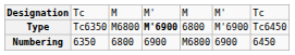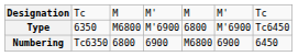 <table class="wikitable">
 <tr>
 <th>Designation</th>
 <td>Tc</td>
 <td>M</td>
 <td>M'</td>
 <td>M</td>
 <td>M'</td>
 <td>Tc</td>
 </tr>
 <tr>
 <th>Type</th>
-<td>Tc6350</td>
+<td>6350</td>
 <td>M6800</td>
-<td><strong>M'6900</strong></td>
+<td>M'6900</td>
 <td>6800</td>
 <td>M'6900</td>
 <td>Tc6450</td>
 </tr>
 <tr>
 <th>Numbering</th>
-<td>6350</td>
+<td>Tc6350</td>
 <td>6800</td>
 <td>6900</td>
 <td>M6800</td>
 <td>6900</td>
 <td>6450</td>
 </tr>
 </table>
